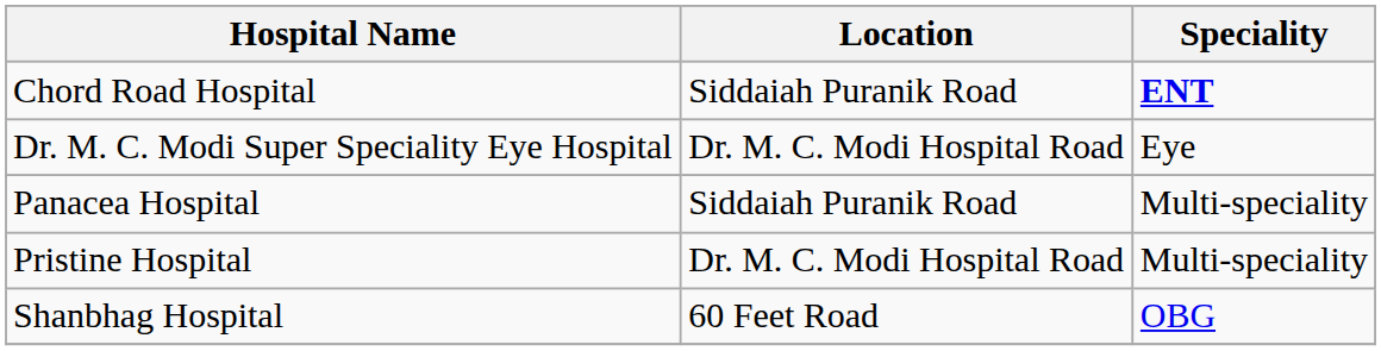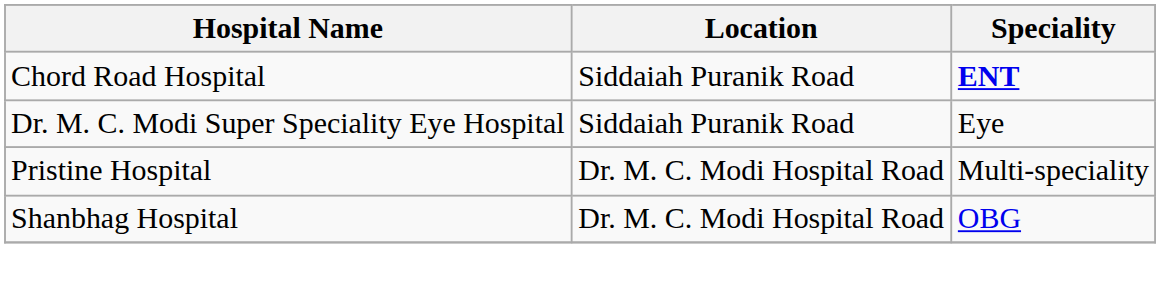 <table class="wikitable" style="margin: 1em auto 1em auto;">
 <tr>
 <th>Hospital Name</th>
 <th>Location</th>
 <th>Speciality</th>
 </tr>
 <tr>
 <td>Chord Road Hospital</td>
 <td>Siddaiah Puranik Road</td>
 <td><strong><a href='#'>ENT</a></strong></td>
 </tr>
 <tr>
 <td>Dr. M. C. Modi Super Speciality Eye Hospital</td>
-<td>Dr. M. C. Modi Hospital Road</td>
+<td>Siddaiah Puranik Road</td>
 <td>Eye</td>
-</tr>
-<tr>
-<td>Panacea Hospital</td>
-<td>Siddaiah Puranik Road</td>
-<td>Multi-speciality</td>
 </tr>
 <tr>
 <td>Pristine Hospital</td>
 <td>Dr. M. C. Modi Hospital Road</td>
 <td>Multi-speciality</td>
 </tr>
 <tr>
 <td>Shanbhag Hospital</td>
-<td>60 Feet Road</td>
+<td>Dr. M. C. Modi Hospital Road</td>
 <td><a href='#'>OBG</a></td>
 </tr>
 <tr>
 </tr>
 </table>
